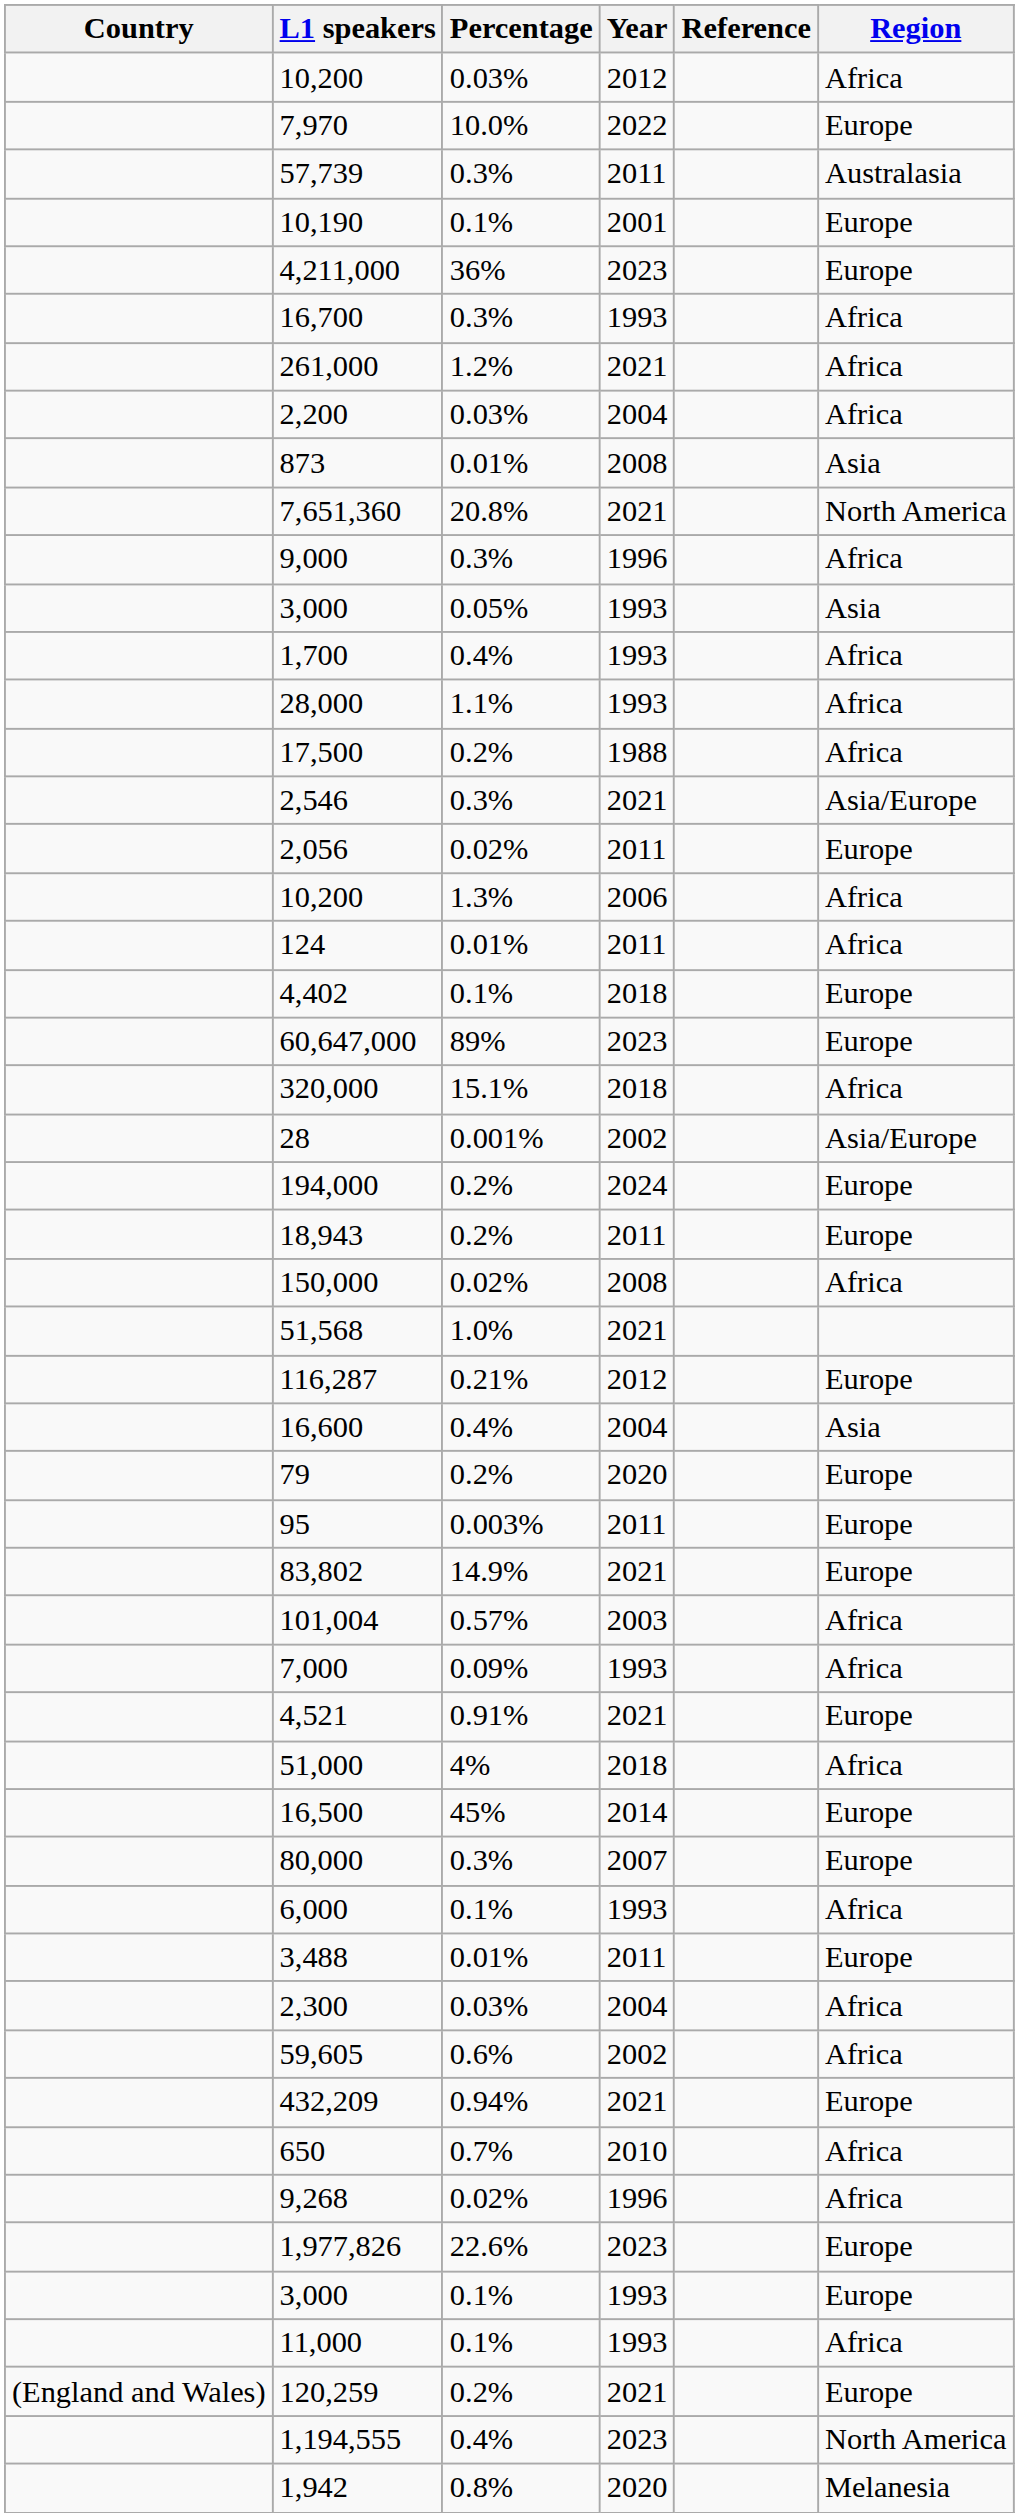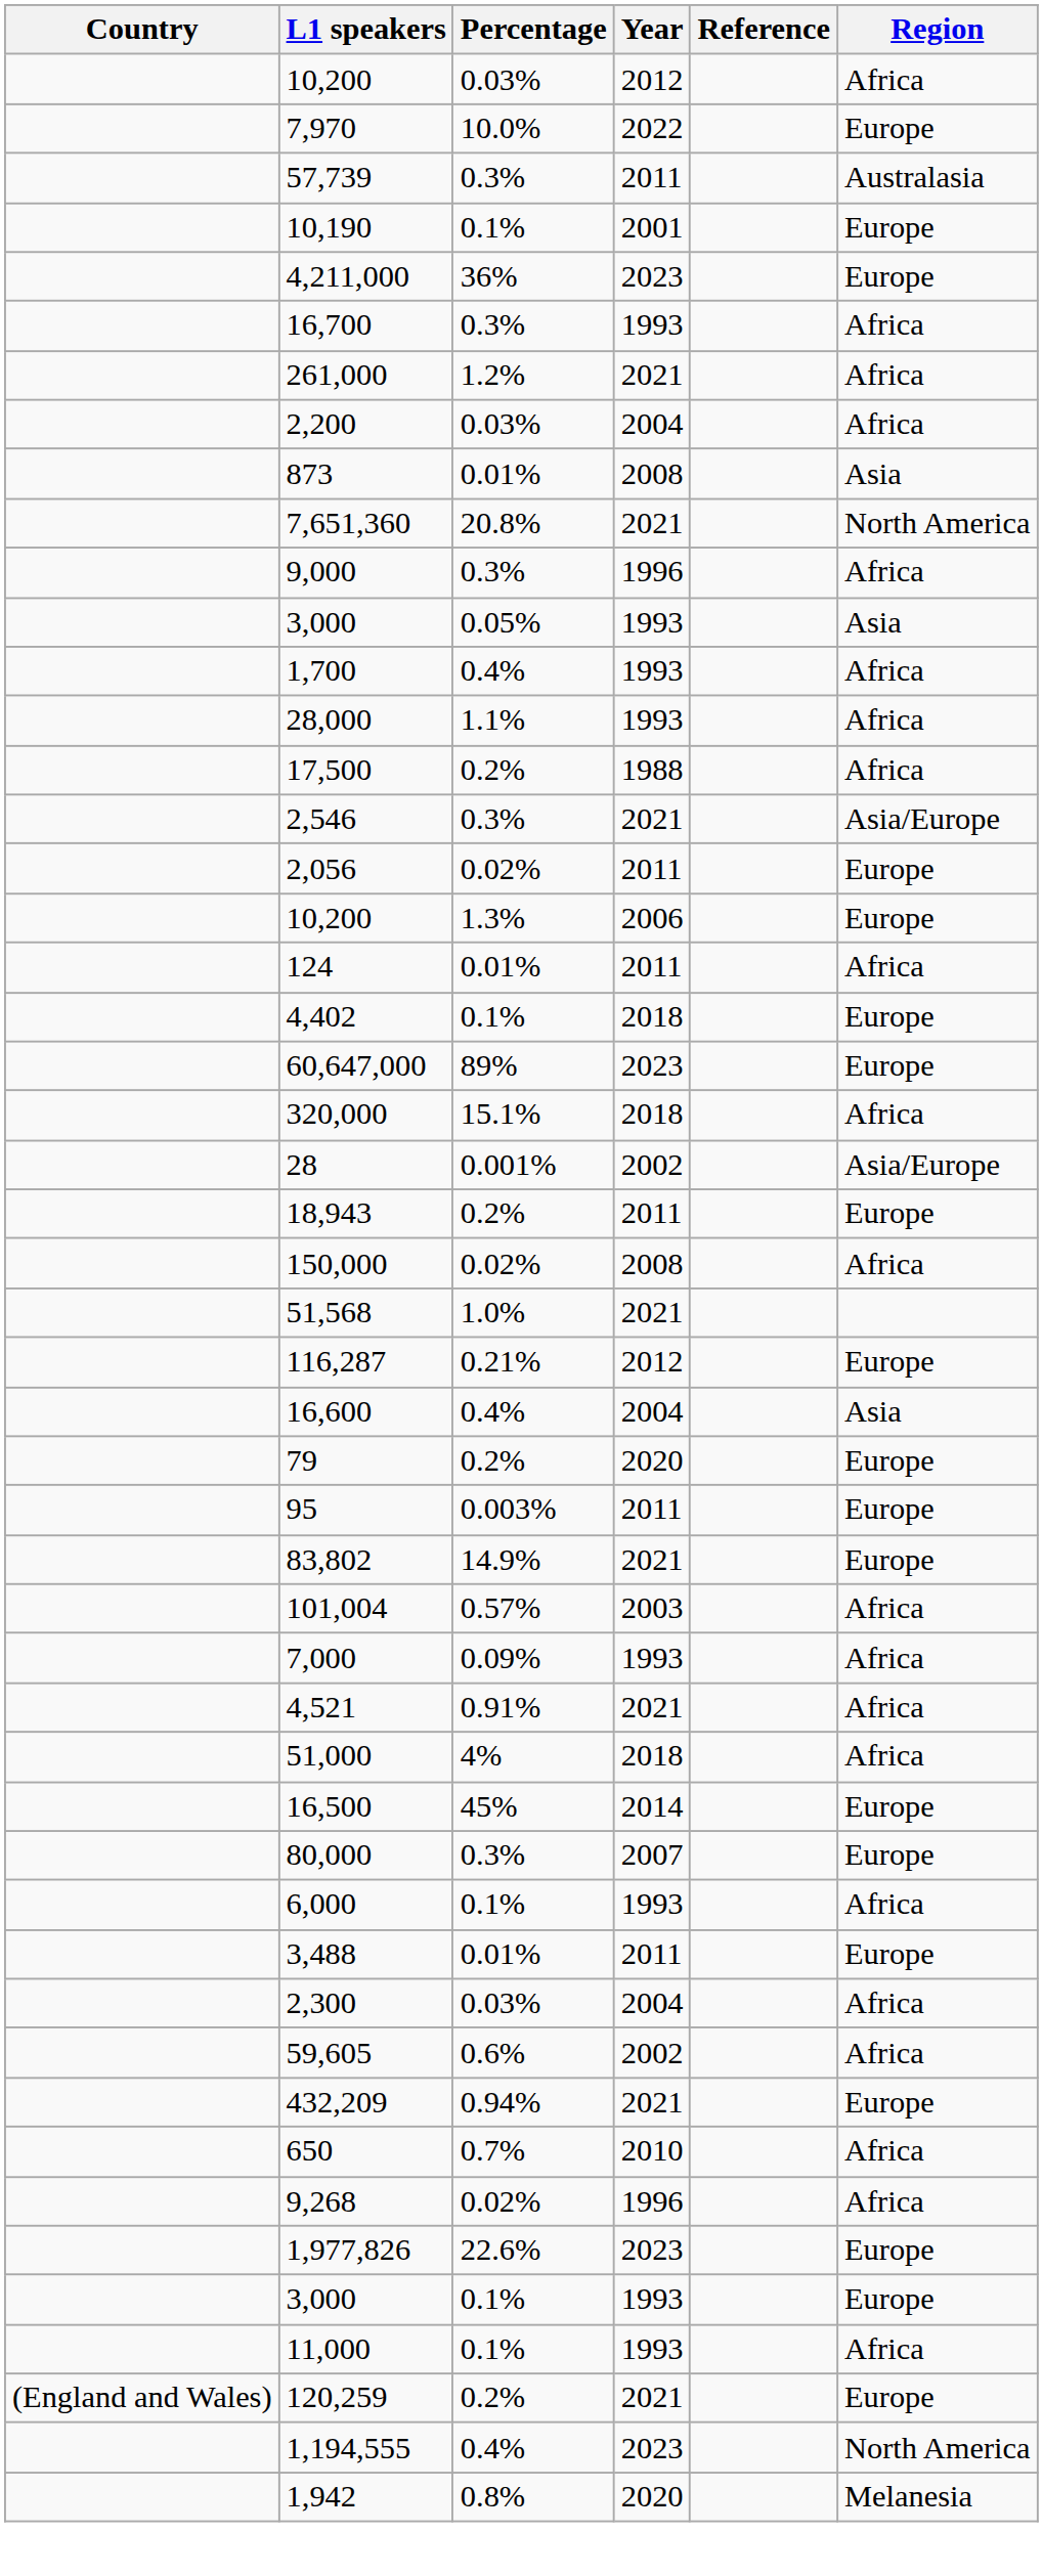 <table class="wikitable sortable">
 <tr>
 <th>Country</th>
 <th><a href='#'>L1</a> speakers</th>
 <th>Percentage</th>
 <th>Year</th>
 <th>Reference</th>
 <th><a href='#'>Region</a></th>
 </tr>
 <tr>
 <td></td>
 <td>10,200</td>
 <td>0.03%</td>
 <td>2012</td>
 <td></td>
 <td>Africa</td>
 </tr>
 <tr>
 <td></td>
 <td>7,970</td>
 <td>10.0%</td>
 <td>2022</td>
 <td></td>
 <td>Europe</td>
 </tr>
 <tr>
 <td></td>
 <td>57,739</td>
 <td>0.3%</td>
 <td>2011</td>
 <td></td>
 <td>Australasia</td>
 </tr>
 <tr>
 <td></td>
 <td>10,190</td>
 <td>0.1%</td>
 <td>2001</td>
 <td></td>
 <td>Europe</td>
 </tr>
 <tr>
 <td></td>
 <td>4,211,000</td>
 <td>36%</td>
 <td>2023</td>
 <td></td>
 <td>Europe</td>
 </tr>
 <tr>
 <td></td>
 <td>16,700</td>
 <td>0.3%</td>
 <td>1993</td>
 <td></td>
 <td>Africa</td>
 </tr>
 <tr>
 <td></td>
 <td>261,000</td>
 <td>1.2%</td>
 <td>2021</td>
 <td></td>
 <td>Africa</td>
 </tr>
 <tr>
 <td></td>
 <td>2,200</td>
 <td>0.03%</td>
 <td>2004</td>
 <td></td>
 <td>Africa</td>
 </tr>
 <tr>
 <td></td>
 <td>873</td>
 <td>0.01%</td>
 <td>2008</td>
 <td></td>
 <td>Asia</td>
 </tr>
 <tr>
 <td></td>
 <td>7,651,360</td>
 <td>20.8%</td>
 <td>2021</td>
 <td></td>
 <td>North America</td>
 </tr>
 <tr>
 <td></td>
 <td>9,000</td>
 <td>0.3%</td>
 <td>1996</td>
 <td></td>
 <td>Africa</td>
 </tr>
 <tr>
 <td></td>
 <td>3,000</td>
 <td>0.05%</td>
 <td>1993</td>
 <td></td>
 <td>Asia</td>
 </tr>
 <tr>
 <td></td>
 <td>1,700</td>
 <td>0.4%</td>
 <td>1993</td>
 <td></td>
 <td>Africa</td>
 </tr>
 <tr>
 <td></td>
 <td>28,000</td>
 <td>1.1%</td>
 <td>1993</td>
 <td></td>
 <td>Africa</td>
 </tr>
 <tr>
 <td></td>
 <td>17,500</td>
 <td>0.2%</td>
 <td>1988</td>
 <td></td>
 <td>Africa</td>
 </tr>
 <tr>
 <td></td>
 <td>2,546</td>
 <td>0.3%</td>
 <td>2021</td>
 <td></td>
 <td>Asia/Europe</td>
 </tr>
 <tr>
 <td></td>
 <td>2,056</td>
 <td>0.02%</td>
 <td>2011</td>
 <td></td>
 <td>Europe</td>
 </tr>
 <tr>
 <td></td>
 <td>10,200</td>
 <td>1.3%</td>
 <td>2006</td>
 <td></td>
-<td>Africa</td>
+<td>Europe</td>
 </tr>
 <tr>
 <td></td>
 <td>124</td>
 <td>0.01%</td>
 <td>2011</td>
 <td></td>
 <td>Africa</td>
 </tr>
 <tr>
 <td></td>
 <td>4,402</td>
 <td>0.1%</td>
 <td>2018</td>
 <td></td>
 <td>Europe</td>
 </tr>
 <tr>
 <td></td>
 <td>60,647,000</td>
 <td>89%</td>
 <td>2023</td>
 <td></td>
 <td>Europe</td>
 </tr>
 <tr>
 <td></td>
 <td>320,000</td>
 <td>15.1%</td>
 <td>2018</td>
 <td></td>
 <td>Africa</td>
 </tr>
 <tr>
 <td></td>
 <td>28</td>
 <td>0.001%</td>
 <td>2002</td>
 <td></td>
 <td>Asia/Europe</td>
-</tr>
-<tr>
-<td></td>
-<td>194,000</td>
-<td>0.2%</td>
-<td>2024</td>
-<td></td>
-<td>Europe</td>
 </tr>
 <tr>
 <td></td>
 <td>18,943</td>
 <td>0.2%</td>
 <td>2011</td>
 <td></td>
 <td>Europe</td>
 </tr>
 <tr>
 <td></td>
 <td>150,000</td>
 <td>0.02%</td>
 <td>2008</td>
 <td></td>
 <td>Africa</td>
 </tr>
 <tr>
 <td></td>
 <td>51,568</td>
 <td>1.0%</td>
 <td>2021</td>
 <td></td>
 </tr>
 <tr>
 <td></td>
 <td>116,287</td>
 <td>0.21%</td>
 <td>2012</td>
 <td></td>
 <td>Europe</td>
 </tr>
 <tr>
 <td></td>
 <td>16,600</td>
 <td>0.4%</td>
 <td>2004</td>
 <td></td>
 <td>Asia</td>
 </tr>
 <tr>
 <td></td>
 <td>79</td>
 <td>0.2%</td>
 <td>2020</td>
 <td></td>
 <td>Europe</td>
 </tr>
 <tr>
 <td></td>
 <td>95</td>
 <td>0.003%</td>
 <td>2011</td>
 <td></td>
 <td>Europe</td>
 </tr>
 <tr>
 <td></td>
 <td>83,802</td>
 <td>14.9%</td>
 <td>2021</td>
 <td></td>
 <td>Europe</td>
 </tr>
 <tr>
 <td></td>
 <td>101,004</td>
 <td>0.57%</td>
 <td>2003</td>
 <td></td>
 <td>Africa</td>
 </tr>
 <tr>
 <td></td>
 <td>7,000</td>
 <td>0.09%</td>
 <td>1993</td>
 <td></td>
 <td>Africa</td>
 </tr>
 <tr>
 <td></td>
 <td>4,521</td>
 <td>0.91%</td>
 <td>2021</td>
 <td></td>
-<td>Europe</td>
+<td>Africa</td>
 </tr>
 <tr>
 <td></td>
 <td>51,000</td>
 <td>4%</td>
 <td>2018</td>
 <td></td>
 <td>Africa</td>
 </tr>
 <tr>
 <td></td>
 <td>16,500</td>
 <td>45%</td>
 <td>2014</td>
 <td></td>
 <td>Europe</td>
 </tr>
 <tr>
 <td></td>
 <td>80,000</td>
 <td>0.3%</td>
 <td>2007</td>
 <td></td>
 <td>Europe</td>
 </tr>
 <tr>
 <td></td>
 <td>6,000</td>
 <td>0.1%</td>
 <td>1993</td>
 <td></td>
 <td>Africa</td>
 </tr>
 <tr>
 <td></td>
 <td>3,488</td>
 <td>0.01%</td>
 <td>2011</td>
 <td></td>
 <td>Europe</td>
 </tr>
 <tr>
 <td></td>
 <td>2,300</td>
 <td>0.03%</td>
 <td>2004</td>
 <td></td>
 <td>Africa</td>
 </tr>
 <tr>
 <td></td>
 <td>59,605</td>
 <td>0.6%</td>
 <td>2002</td>
 <td></td>
 <td>Africa</td>
 </tr>
 <tr>
 <td></td>
 <td>432,209</td>
 <td>0.94%</td>
 <td>2021</td>
 <td></td>
 <td>Europe</td>
 </tr>
 <tr>
 <td></td>
 <td>650</td>
 <td>0.7%</td>
 <td>2010</td>
 <td></td>
 <td>Africa</td>
 </tr>
 <tr>
 <td></td>
 <td>9,268</td>
 <td>0.02%</td>
 <td>1996</td>
 <td></td>
 <td>Africa</td>
 </tr>
 <tr>
 <td></td>
 <td>1,977,826</td>
 <td>22.6%</td>
 <td>2023</td>
 <td></td>
 <td>Europe</td>
 </tr>
 <tr>
 <td></td>
 <td>3,000</td>
 <td>0.1%</td>
 <td>1993</td>
 <td></td>
 <td>Europe</td>
 </tr>
 <tr>
 <td></td>
 <td>11,000</td>
 <td>0.1%</td>
 <td>1993</td>
 <td></td>
 <td>Africa</td>
 </tr>
 <tr>
 <td> (England and Wales)</td>
 <td>120,259</td>
 <td>0.2%</td>
 <td>2021</td>
 <td></td>
 <td>Europe</td>
 </tr>
 <tr>
 <td></td>
 <td>1,194,555</td>
 <td>0.4%</td>
 <td>2023</td>
 <td></td>
 <td>North America</td>
 </tr>
 <tr>
 <td></td>
 <td>1,942</td>
 <td>0.8%</td>
 <td>2020</td>
 <td></td>
 <td>Melanesia</td>
 </tr>
 </table>
